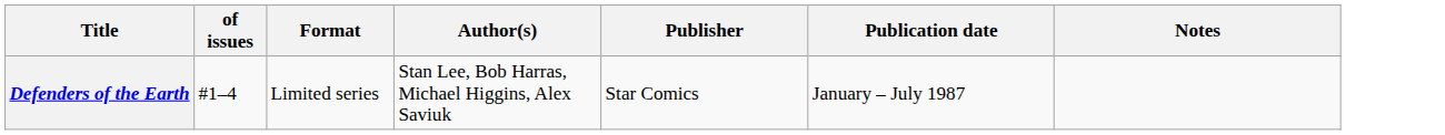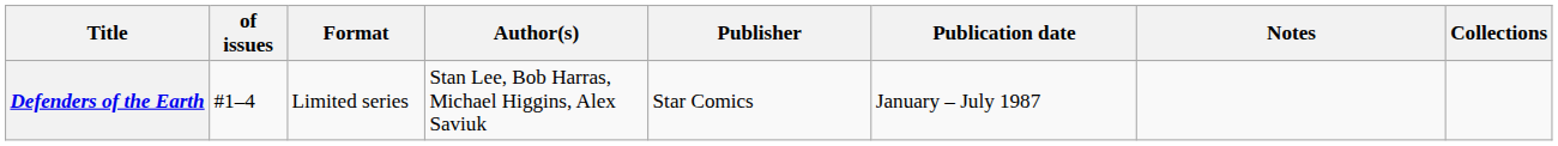 <table class="wikitable">
 <tr>
 <th>Title</th>
 <th style="width:40pt"> of issues</th>
 <th style="width:75pt">Format</th>
 <th style="width:125pt">Author(s)</th>
 <th style="width:125pt">Publisher</th>
 <th style="width:150pt">Publication date</th>
 <th style="width:175pt">Notes</th>
+<th>Collections</th>
 </tr>
 <tr>
 <th><em><a href='#'>Defenders of the Earth</a></em></th>
 <td>#1–4</td>
 <td>Limited series</td>
 <td>Stan Lee, Bob Harras, Michael Higgins, Alex Saviuk</td>
 <td>Star Comics</td>
 <td>January – July 1987</td>
 <td></td>
+<td></td>
 </tr>
 </table>
